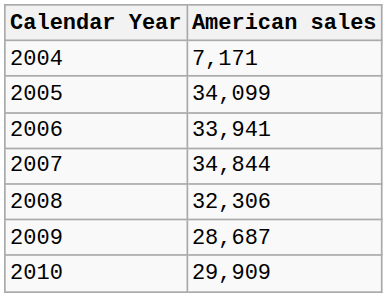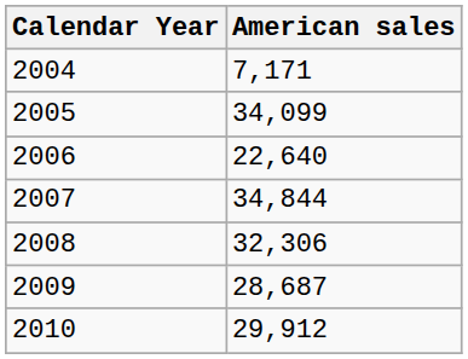 <table class="wikitable">
 <tr>
 <th>Calendar Year</th>
 <th>American sales</th>
 </tr>
 <tr>
 <td>2004</td>
 <td>7,171</td>
 </tr>
 <tr>
 <td>2005</td>
 <td>34,099</td>
 </tr>
 <tr>
 <td>2006</td>
-<td>33,941</td>
+<td>22,640</td>
 </tr>
 <tr>
 <td>2007</td>
 <td>34,844</td>
 </tr>
 <tr>
 <td>2008</td>
 <td>32,306</td>
 </tr>
 <tr>
 <td>2009</td>
 <td>28,687</td>
 </tr>
 <tr>
 <td>2010</td>
-<td>29,909</td>
+<td>29,912</td>
 </tr>
 </table>
